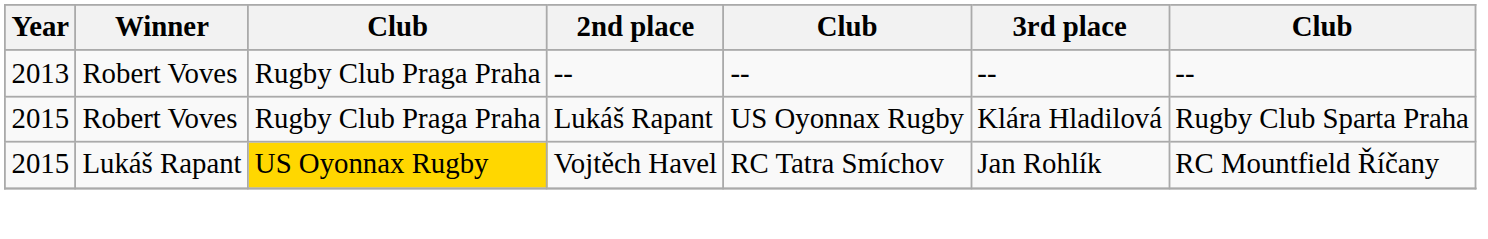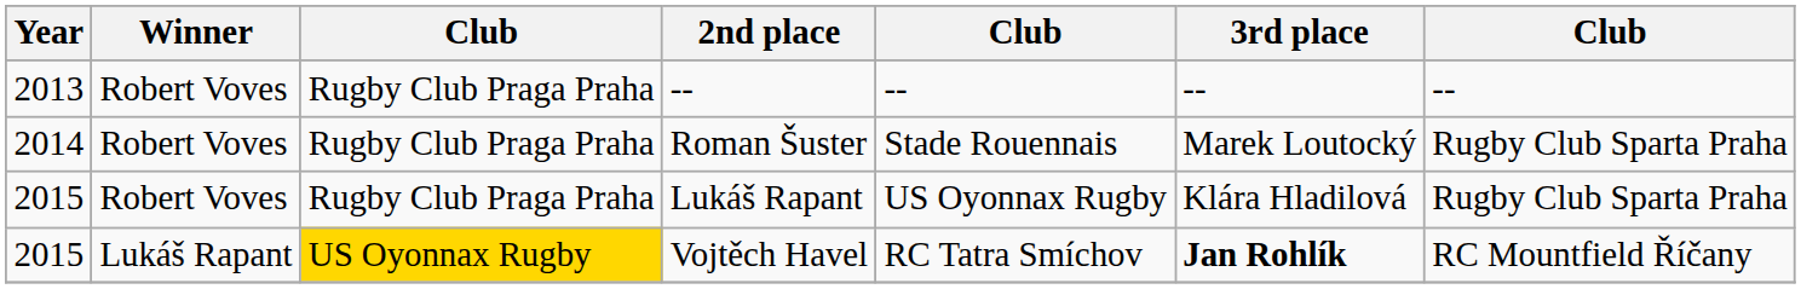 <table class="wikitable">
 <tr>
 <th>Year</th>
 <th>Winner</th>
 <th>Club</th>
 <th>2nd place</th>
 <th>Club</th>
 <th>3rd place</th>
 <th>Club</th>
 </tr>
 <tr>
 <td>2013</td>
 <td>Robert Voves</td>
 <td>Rugby Club Praga Praha</td>
 <td>--</td>
 <td>--</td>
 <td>--</td>
 <td>--</td>
 </tr>
 <tr>
+<td>2014</td>
+<td>Robert Voves</td>
+<td>Rugby Club Praga Praha</td>
+<td>Roman Šuster</td>
+<td>Stade Rouennais</td>
+<td>Marek Loutocký</td>
+<td>Rugby Club Sparta Praha</td>
+</tr>
+<tr>
 <td>2015</td>
 <td>Robert Voves</td>
 <td>Rugby Club Praga Praha</td>
 <td>Lukáš Rapant</td>
 <td>US Oyonnax Rugby</td>
 <td>Klára Hladilová</td>
 <td>Rugby Club Sparta Praha</td>
 </tr>
 <tr>
 <td>2015</td>
 <td>Lukáš Rapant</td>
 <td style="background: gold;">US Oyonnax Rugby</td>
 <td>Vojtěch Havel</td>
 <td>RC Tatra Smíchov</td>
-<td>Jan Rohlík</td>
+<td><strong>Jan Rohlík</strong></td>
 <td>RC Mountfield Říčany</td>
 </tr>
 <tr>
 </tr>
 </table>
